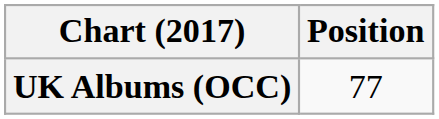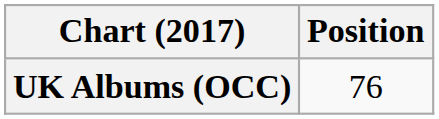 <table class="wikitable plainrowheaders" style="text-align:center">
 <tr>
 <th scope="col">Chart (2017)</th>
 <th scope="col">Position</th>
 </tr>
 <tr>
 <th scope="row">UK Albums (OCC)</th>
-<td>77</td>
+<td>76</td>
 </tr>
 </table>
